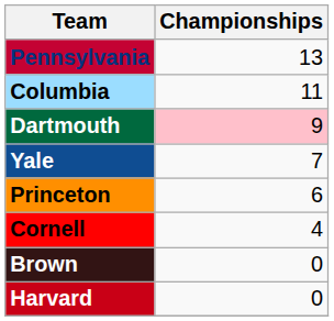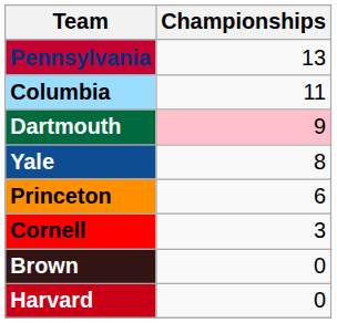 <table class="wikitable">
 <tr>
 <th><strong>Team</strong></th>
 <th><strong>Championships</strong></th>
 </tr>
 <tr>
 <td style="background: #C40233; color: #00337F"><strong>Pennsylvania</strong></td>
 <td style="text-align: right">13</td>
 </tr>
 <tr>
 <td style="background: #9BDDFF"><strong>Columbia</strong></td>
 <td style="text-align: right">11</td>
 </tr>
 <tr>
 <td style="background: #00693E; color: white"><strong>Dartmouth</strong></td>
 <td style="background: pink; text-align: right">9</td>
 </tr>
 <tr>
 <td style="background: #0F4D92; color: white"><strong>Yale</strong></td>
-<td style="text-align: right">7</td>
+<td style="text-align: right">8</td>
 </tr>
 <tr>
 <td style="background: #FF8F00"><strong>Princeton</strong></td>
 <td style="text-align: right">6</td>
 </tr>
 <tr>
 <td style="background: red"><strong>Cornell</strong></td>
-<td style="text-align: right">4</td>
+<td style="text-align: right">3</td>
 </tr>
 <tr>
 <td style="background: #321414; color: white"><strong>Brown</strong></td>
 <td style="text-align: right">0</td>
 </tr>
 <tr>
 <td style="background: #C90016; color: white"><strong>Harvard</strong></td>
 <td style="text-align: right">0</td>
 </tr>
 <tr>
 </tr>
 </table>
